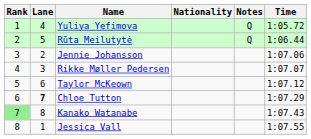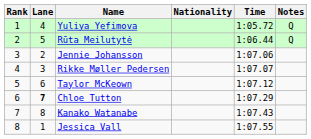 <table class="wikitable sortable" style="text-align:center">
 <tr>
 <th>Rank</th>
 <th>Lane</th>
 <th>Name</th>
 <th>Nationality</th>
+<th>Time</th>
 <th>Notes</th>
-<th>Time</th>
 </tr>
 <tr bgcolor=ccffcc>
 <td>1</td>
 <td>4</td>
 <td align=left><a href='#'>Yuliya Yefimova</a></td>
 <td align=left></td>
+<td>1:05.72</td>
 <td>Q</td>
-<td>1:05.72</td>
 </tr>
 <tr bgcolor=ccffcc>
 <td>2</td>
 <td>5</td>
 <td align=left><a href='#'>Rūta Meilutytė</a></td>
 <td align=left></td>
+<td>1:06.44</td>
 <td>Q</td>
-<td>1:06.44</td>
 </tr>
 <tr>
 <td>3</td>
 <td>2</td>
 <td align=left><a href='#'>Jennie Johansson</a></td>
 <td align=left></td>
+<td>1:07.06</td>
 <td></td>
-<td>1:07.06</td>
 </tr>
 <tr>
 <td>4</td>
 <td>3</td>
 <td align=left><a href='#'>Rikke Møller Pedersen</a></td>
 <td align=left></td>
+<td>1:07.07</td>
 <td></td>
-<td>1:07.07</td>
 </tr>
 <tr>
 <td>5</td>
 <td>6</td>
 <td align=left><a href='#'>Taylor McKeown</a></td>
 <td align=left></td>
+<td>1:07.12</td>
 <td></td>
-<td>1:07.12</td>
 </tr>
 <tr>
 <td>6</td>
 <td><strong>7</strong></td>
 <td align=left><a href='#'>Chloe Tutton</a></td>
 <td align=left></td>
+<td>1:07.29</td>
 <td></td>
-<td>1:07.29</td>
 </tr>
 <tr>
-<td style="background: lightgreen;">7</td>
+<td>7</td>
 <td>8</td>
 <td align=left><a href='#'>Kanako Watanabe</a></td>
 <td align=left></td>
+<td>1:07.43</td>
 <td></td>
-<td>1:07.43</td>
 </tr>
 <tr>
 <td>8</td>
 <td>1</td>
 <td align=left><a href='#'>Jessica Vall</a></td>
 <td align=left></td>
+<td>1:07.55</td>
 <td></td>
-<td>1:07.55</td>
 </tr>
 </table>
